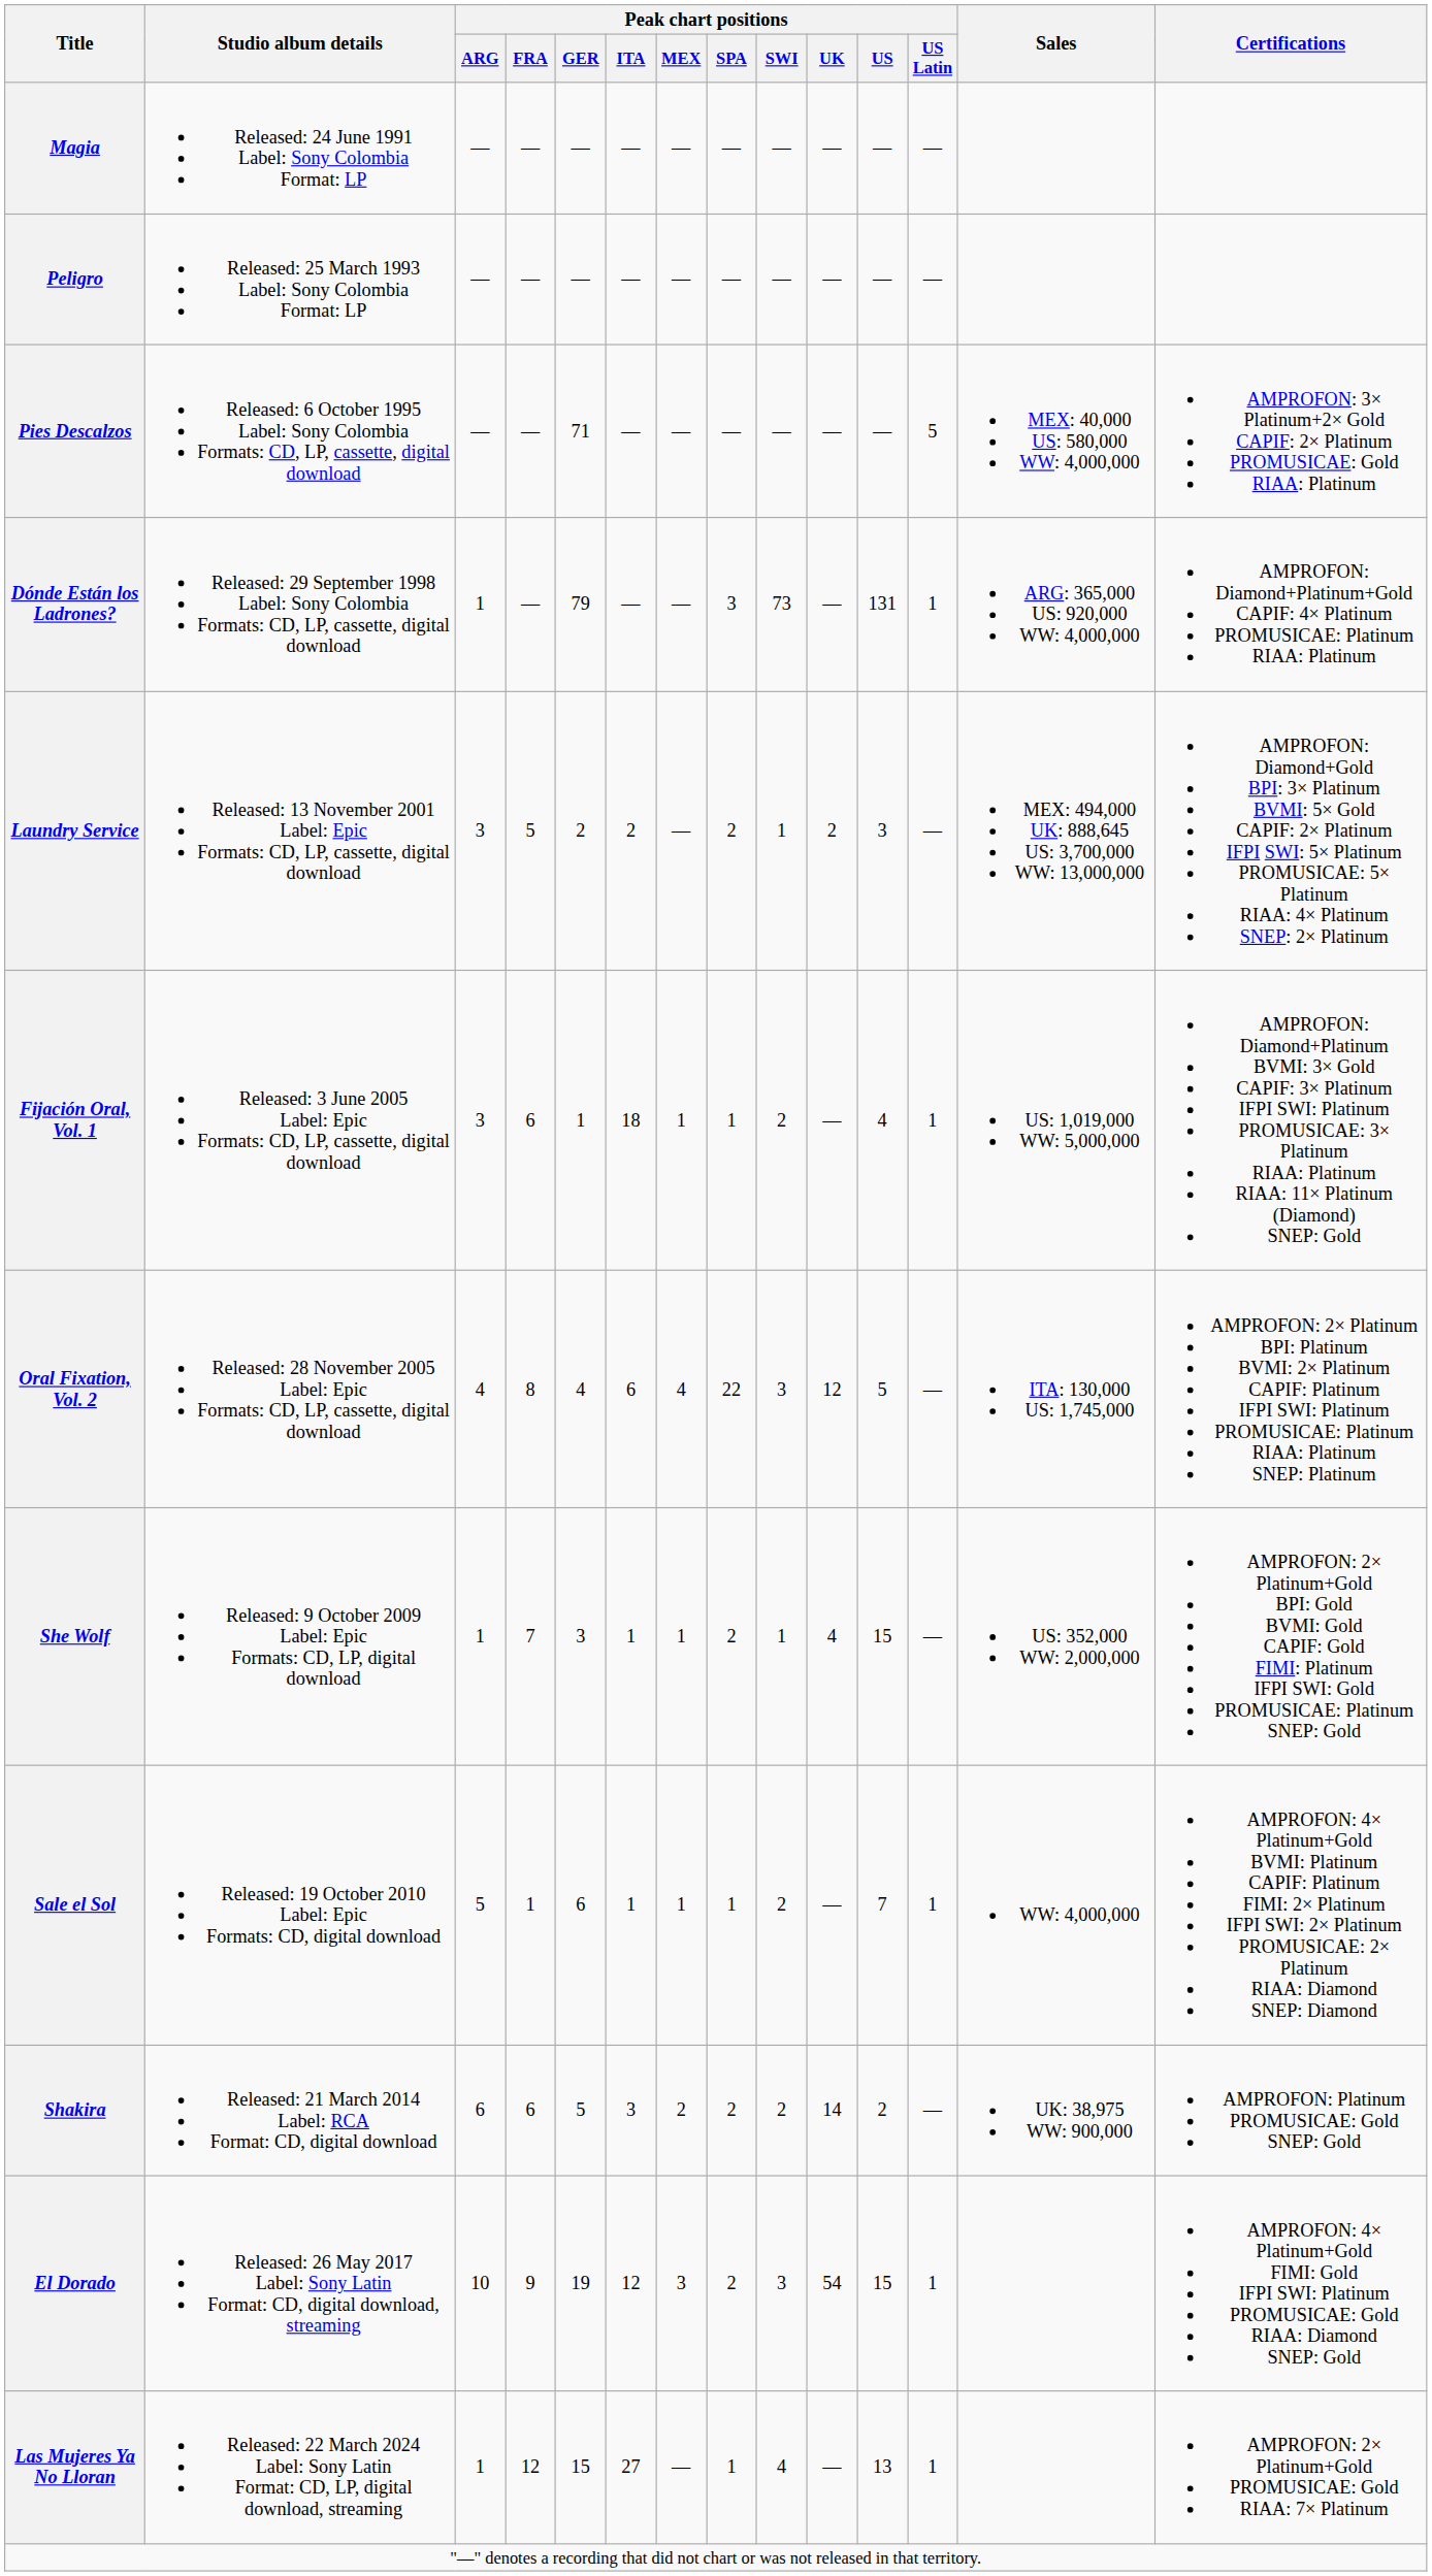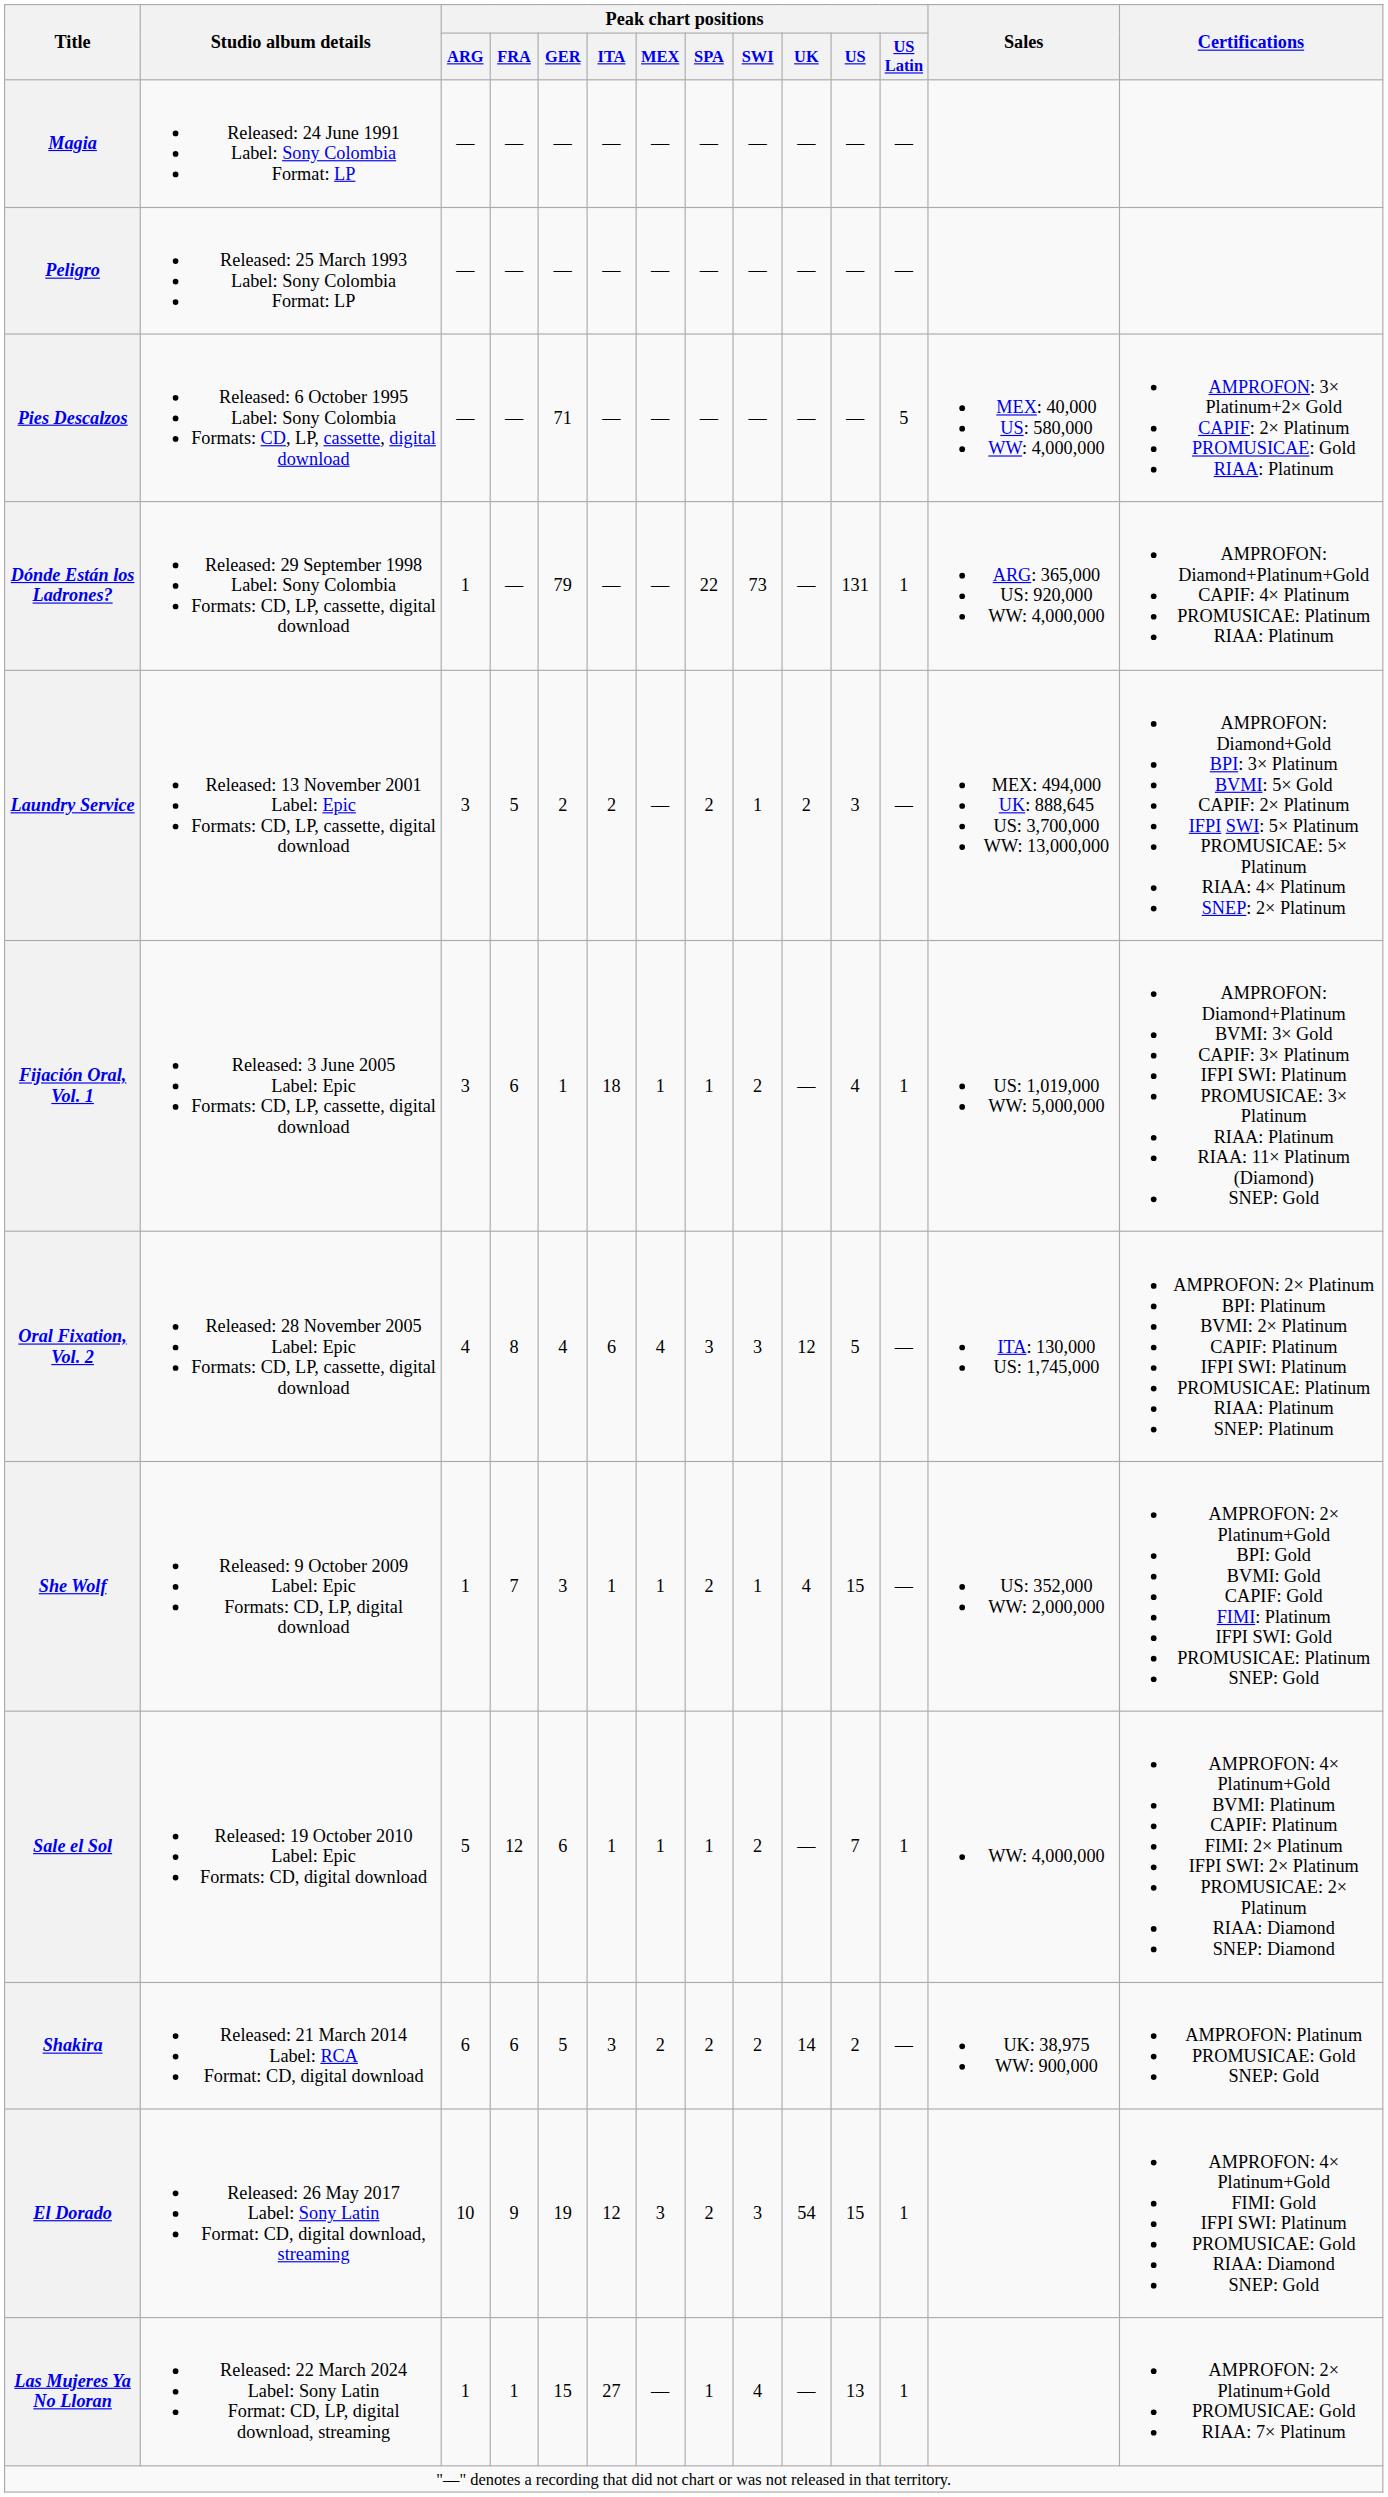 <table class="wikitable plainrowheaders" style="text-align:center;">
 <tr>
 <th scope="col" rowspan="2" style="width:7em;">Title</th>
 <th scope="col" rowspan="2" style="width:16em;">Studio album details</th>
 <th scope="col" colspan="10">Peak chart positions</th>
 <th scope="col" rowspan="2" style="width:10em;">Sales</th>
 <th scope="col" rowspan="2" style="width:14em;"><a href='#'>Certifications</a></th>
 </tr>
 <tr>
 <th scope="col" style="width:2.5em;font-size:90%;"><a href='#'>ARG</a><br></th>
 <th scope="col" style="width:2.5em;font-size:90%;"><a href='#'>FRA</a><br></th>
 <th scope="col" style="width:2.5em;font-size:90%;"><a href='#'>GER</a> <br></th>
 <th scope="col" style="width:2.5em;font-size:90%;"><a href='#'>ITA</a><br></th>
 <th scope="col" style="width:2.5em;font-size:90%;"><a href='#'>MEX</a><br></th>
 <th scope="col" style="width:2.5em;font-size:90%;"><a href='#'>SPA</a><br></th>
 <th scope="col" style="width:2.5em;font-size:90%;"><a href='#'>SWI</a><br></th>
 <th scope="col" style="width:2.5em;font-size:90%;"><a href='#'>UK</a><br></th>
 <th scope="col" style="width:2.5em;font-size:90%;"><a href='#'>US</a><br></th>
 <th scope="col" style="width:2.5em;font-size:90%;"><a href='#'>US<br>Latin</a><br></th>
 </tr>
 <tr>
 <th scope="row"><em><a href='#'>Magia</a></em></th>
 <td><br><ul><li>Released: 24 June 1991</li><li>Label: <a href='#'>Sony Colombia</a></li><li>Format: <a href='#'>LP</a></li></ul></td>
 <td>—</td>
 <td>—</td>
 <td>—</td>
 <td>—</td>
 <td>—</td>
 <td>—</td>
 <td>—</td>
 <td>—</td>
 <td>—</td>
 <td>—</td>
 <td></td>
 <td></td>
 </tr>
 <tr>
 <th scope="row"><em><a href='#'>Peligro</a></em></th>
 <td><br><ul><li>Released: 25 March 1993</li><li>Label: Sony Colombia</li><li>Format: LP</li></ul></td>
 <td>—</td>
 <td>—</td>
 <td>—</td>
 <td>—</td>
 <td>—</td>
 <td>—</td>
 <td>—</td>
 <td>—</td>
 <td>—</td>
 <td>—</td>
 <td></td>
 <td></td>
 </tr>
 <tr>
 <th scope="row"><em><a href='#'>Pies Descalzos</a></em></th>
 <td><br><ul><li>Released: 6 October 1995</li><li>Label: Sony Colombia</li><li>Formats: <a href='#'>CD</a>, LP, <a href='#'>cassette</a>, <a href='#'>digital download</a></li></ul></td>
 <td>—</td>
 <td>—</td>
 <td>71</td>
 <td>—</td>
 <td>—</td>
 <td>—</td>
 <td>—</td>
 <td>—</td>
 <td>—</td>
 <td>5</td>
 <td><br><ul><li><a href='#'>MEX</a>: 40,000</li><li><a href='#'>US</a>: 580,000</li><li><a href='#'>WW</a>: 4,000,000</li></ul></td>
 <td><br><ul><li><a href='#'>AMPROFON</a>: 3× Platinum+2× Gold</li><li><a href='#'>CAPIF</a>: 2× Platinum</li><li><a href='#'>PROMUSICAE</a>: Gold</li><li><a href='#'>RIAA</a>: Platinum</li></ul></td>
 </tr>
 <tr>
 <th scope="row"><em><a href='#'>Dónde Están los Ladrones?</a></em></th>
 <td><br><ul><li>Released: 29 September 1998</li><li>Label: Sony Colombia</li><li>Formats: CD, LP, cassette, digital download</li></ul></td>
 <td>1</td>
 <td>—</td>
 <td>79</td>
 <td>—</td>
 <td>—</td>
-<td>3</td>
+<td>22</td>
 <td>73</td>
 <td>—</td>
 <td>131</td>
 <td>1</td>
 <td><br><ul><li><a href='#'>ARG</a>: 365,000</li><li>US: 920,000</li><li>WW: 4,000,000</li></ul></td>
 <td><br><ul><li>AMPROFON: Diamond+Platinum+Gold</li><li>CAPIF: 4× Platinum</li><li>PROMUSICAE: Platinum</li><li>RIAA: Platinum</li></ul></td>
 </tr>
 <tr>
 <th scope="row"><em><a href='#'>Laundry Service</a></em></th>
 <td><br><ul><li>Released: 13 November 2001</li><li>Label: <a href='#'>Epic</a></li><li>Formats: CD, LP, cassette, digital download</li></ul></td>
 <td>3</td>
 <td>5</td>
 <td>2</td>
 <td>2</td>
 <td>—</td>
 <td>2</td>
 <td>1</td>
 <td>2</td>
 <td>3</td>
 <td>—</td>
 <td><br><ul><li>MEX: 494,000</li><li><a href='#'>UK</a>: 888,645</li><li>US: 3,700,000</li><li>WW: 13,000,000</li></ul></td>
 <td><br><ul><li>AMPROFON: Diamond+Gold</li><li><a href='#'>BPI</a>: 3× Platinum</li><li><a href='#'>BVMI</a>: 5× Gold</li><li>CAPIF: 2× Platinum</li><li><a href='#'>IFPI</a> <a href='#'>SWI</a>: 5× Platinum</li><li>PROMUSICAE: 5× Platinum</li><li>RIAA: 4× Platinum</li><li><a href='#'>SNEP</a>: 2× Platinum</li></ul></td>
 </tr>
 <tr>
 <th scope="row"><em><a href='#'>Fijación Oral, Vol. 1</a></em></th>
 <td><br><ul><li>Released: 3 June 2005</li><li>Label: Epic</li><li>Formats: CD, LP, cassette, digital download</li></ul></td>
 <td>3</td>
 <td>6</td>
 <td>1</td>
 <td>18</td>
 <td>1</td>
 <td>1</td>
 <td>2</td>
 <td>—</td>
 <td>4</td>
 <td>1</td>
 <td><br><ul><li>US: 1,019,000</li><li>WW: 5,000,000</li></ul></td>
 <td><br><ul><li>AMPROFON: Diamond+Platinum</li><li>BVMI: 3× Gold</li><li>CAPIF: 3× Platinum</li><li>IFPI SWI: Platinum</li><li>PROMUSICAE: 3× Platinum</li><li>RIAA: Platinum</li><li>RIAA: 11× Platinum (Diamond) </li><li>SNEP: Gold</li></ul></td>
 </tr>
 <tr>
 <th scope="row"><em><a href='#'>Oral Fixation, Vol. 2</a></em></th>
 <td><br><ul><li>Released: 28 November 2005</li><li>Label: Epic</li><li>Formats: CD, LP, cassette, digital download</li></ul></td>
 <td>4</td>
 <td>8</td>
 <td>4</td>
 <td>6</td>
 <td>4</td>
-<td>22</td>
+<td>3</td>
 <td>3</td>
 <td>12</td>
 <td>5</td>
 <td>—</td>
 <td><br><ul><li><a href='#'>ITA</a>: 130,000</li><li>US: 1,745,000</li></ul></td>
 <td><br><ul><li>AMPROFON: 2× Platinum</li><li>BPI: Platinum</li><li>BVMI: 2× Platinum</li><li>CAPIF: Platinum</li><li>IFPI SWI: Platinum</li><li>PROMUSICAE: Platinum</li><li>RIAA: Platinum</li><li>SNEP: Platinum</li></ul></td>
 </tr>
 <tr>
 <th scope="row"><em><a href='#'>She Wolf</a></em></th>
 <td><br><ul><li>Released: 9 October 2009</li><li>Label: Epic</li><li>Formats: CD, LP, digital download</li></ul></td>
 <td>1</td>
 <td>7</td>
 <td>3</td>
 <td>1</td>
 <td>1</td>
 <td>2</td>
 <td>1</td>
 <td>4</td>
 <td>15</td>
 <td>—</td>
 <td><br><ul><li>US: 352,000</li><li>WW: 2,000,000</li></ul></td>
 <td><br><ul><li>AMPROFON: 2× Platinum+Gold</li><li>BPI: Gold</li><li>BVMI: Gold</li><li>CAPIF: Gold</li><li><a href='#'>FIMI</a>: Platinum</li><li>IFPI SWI: Gold</li><li>PROMUSICAE: Platinum</li><li>SNEP: Gold</li></ul></td>
 </tr>
 <tr>
 <th scope="row"><em><a href='#'>Sale el Sol</a></em></th>
 <td><br><ul><li>Released: 19 October 2010</li><li>Label: Epic</li><li>Formats: CD, digital download</li></ul></td>
 <td>5</td>
-<td>1</td>
+<td>12</td>
 <td>6</td>
 <td>1</td>
 <td>1</td>
 <td>1</td>
 <td>2</td>
 <td>—</td>
 <td>7</td>
 <td>1</td>
 <td><br><ul><li>WW: 4,000,000</li></ul></td>
 <td><br><ul><li>AMPROFON: 4× Platinum+Gold</li><li>BVMI: Platinum</li><li>CAPIF: Platinum</li><li>FIMI: 2× Platinum</li><li>IFPI SWI: 2× Platinum</li><li>PROMUSICAE: 2× Platinum</li><li>RIAA: Diamond </li><li>SNEP: Diamond</li></ul></td>
 </tr>
 <tr>
 <th scope="row"><em><a href='#'>Shakira</a></em></th>
 <td><br><ul><li>Released: 21 March 2014</li><li>Label: <a href='#'>RCA</a></li><li>Format: CD, digital download</li></ul></td>
 <td>6</td>
 <td>6</td>
 <td>5</td>
 <td>3</td>
 <td>2</td>
 <td>2</td>
 <td>2</td>
 <td>14</td>
 <td>2</td>
 <td>—</td>
 <td><br><ul><li>UK: 38,975</li><li>WW: 900,000</li></ul></td>
 <td><br><ul><li>AMPROFON: Platinum</li><li>PROMUSICAE: Gold</li><li>SNEP: Gold</li></ul></td>
 </tr>
 <tr>
 <th scope="row"><em><a href='#'>El Dorado</a></em></th>
 <td><br><ul><li>Released: 26 May 2017</li><li>Label: <a href='#'>Sony Latin</a></li><li>Format: CD, digital download, <a href='#'>streaming</a></li></ul></td>
 <td>10</td>
 <td>9</td>
 <td>19</td>
 <td>12</td>
 <td>3</td>
 <td>2</td>
 <td>3</td>
 <td>54</td>
 <td>15</td>
 <td>1</td>
 <td></td>
 <td><br><ul><li>AMPROFON: 4× Platinum+Gold</li><li>FIMI: Gold</li><li>IFPI SWI: Platinum</li><li>PROMUSICAE: Gold</li><li>RIAA: Diamond </li><li>SNEP: Gold</li></ul></td>
 </tr>
 <tr>
 <th scope="row"><em><a href='#'>Las Mujeres Ya No Lloran</a></em></th>
 <td><br><ul><li>Released: 22 March 2024</li><li>Label: Sony Latin</li><li>Format: CD, LP, digital download, streaming</li></ul></td>
 <td>1</td>
-<td>12</td>
+<td>1</td>
 <td>15</td>
 <td>27</td>
 <td>—</td>
 <td>1</td>
 <td>4</td>
 <td>—</td>
 <td>13</td>
 <td>1</td>
 <td></td>
 <td><br><ul><li>AMPROFON: 2× Platinum+Gold</li><li>PROMUSICAE: Gold</li><li>RIAA: 7× Platinum </li></ul></td>
 </tr>
 <tr>
 <td colspan="14" style="font-size:90%">"—" denotes a recording that did not chart or was not released in that territory.</td>
 </tr>
 </table>
